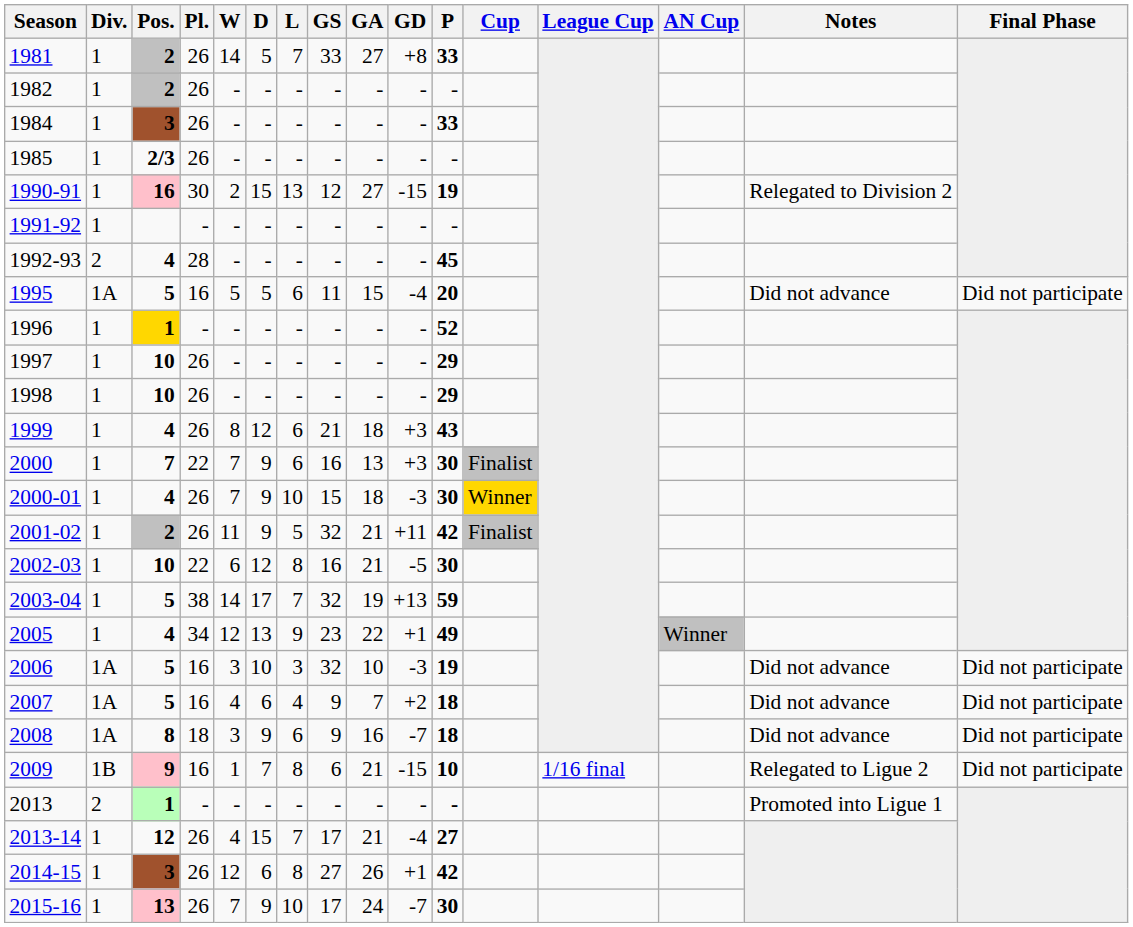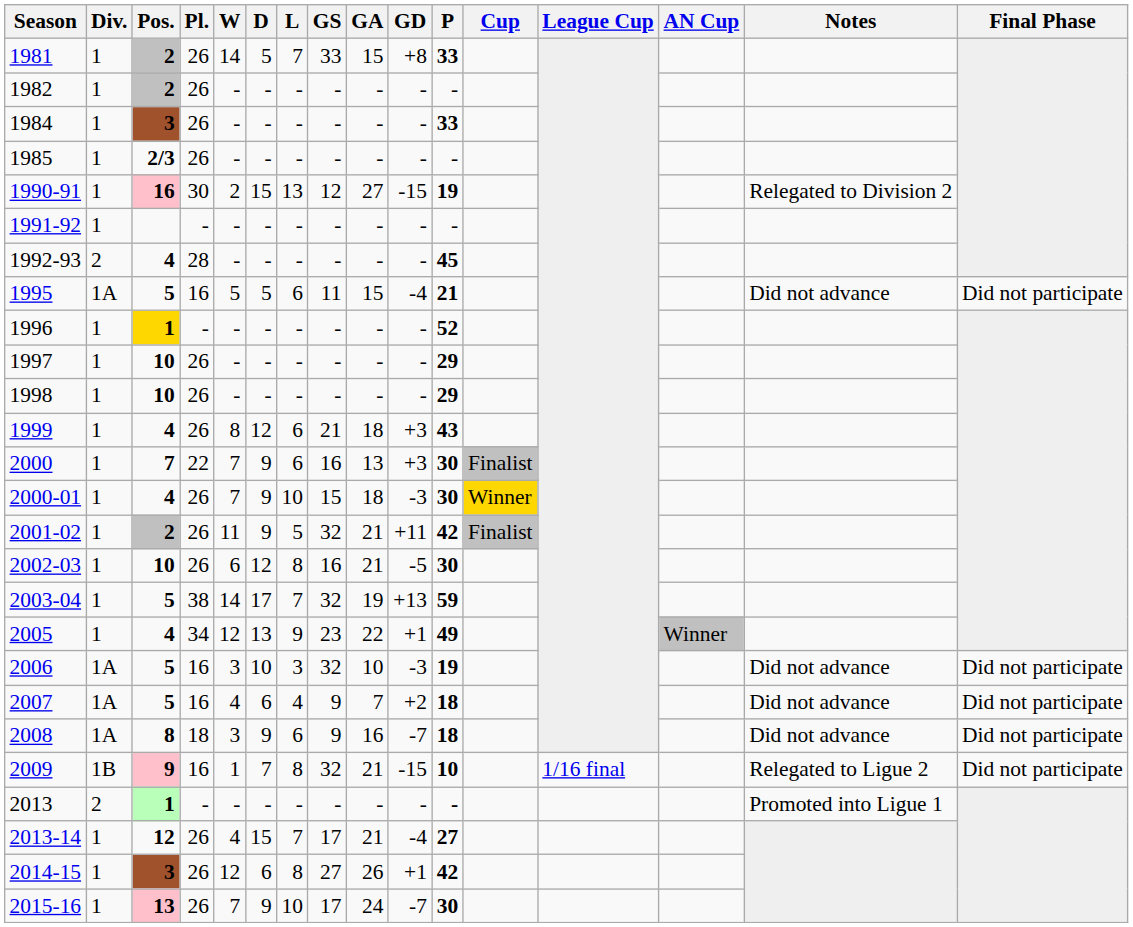 <table class="wikitable">
 <tr style="background:#efefef;">
 <th>Season</th>
 <th>Div.</th>
 <th>Pos.</th>
 <th>Pl.</th>
 <th>W</th>
 <th>D</th>
 <th>L</th>
 <th>GS</th>
 <th>GA</th>
 <th>GD</th>
 <th>P</th>
 <th><a href='#'>Cup</a></th>
 <th><a href='#'>League Cup</a></th>
 <th><a href='#'>AN Cup</a></th>
 <th>Notes</th>
 <th>Final Phase</th>
 </tr>
 <tr>
 <td><a href='#'>1981</a></td>
 <td>1</td>
 <td align=right bgcolor=silver><strong>2</strong></td>
 <td align=right>26</td>
 <td align=right>14</td>
 <td align=right>5</td>
 <td align=right>7</td>
 <td align=right>33</td>
-<td align=right>27</td>
+<td align=right>15</td>
 <td align=right>+8</td>
 <td align=right><strong>33</strong></td>
 <td></td>
 <td rowspan="21" bgcolor=#EFEFEF></td>
 <td></td>
 <td></td>
 <td rowspan="7" bgcolor=#EFEFEF></td>
 </tr>
 <tr>
 <td>1982</td>
 <td>1</td>
 <td align=right bgcolor=silver><strong>2</strong></td>
 <td align=right>26</td>
 <td align=right>-</td>
 <td align=right>-</td>
 <td align=right>-</td>
 <td align=right>-</td>
 <td align=right>-</td>
 <td align=right>-</td>
 <td align=right>-</td>
 <td></td>
 <td></td>
 <td></td>
 </tr>
 <tr>
 <td>1984</td>
 <td>1</td>
 <td align=right bgcolor=sienna><strong>3</strong></td>
 <td align=right>26</td>
 <td align=right>-</td>
 <td align=right>-</td>
 <td align=right>-</td>
 <td align=right>-</td>
 <td align=right>-</td>
 <td align=right>-</td>
 <td align=right><strong>33</strong></td>
 <td></td>
 <td></td>
 <td></td>
 </tr>
 <tr>
 <td>1985</td>
 <td>1</td>
 <td align=right><strong>2/3</strong></td>
 <td align=right>26</td>
 <td align=right>-</td>
 <td align=right>-</td>
 <td align=right>-</td>
 <td align=right>-</td>
 <td align=right>-</td>
 <td align=right>-</td>
 <td align=right>-</td>
 <td></td>
 <td></td>
 <td></td>
 </tr>
 <tr>
 <td><a href='#'>1990-91</a></td>
 <td>1</td>
 <td align=right bgcolor=#FFC0CB><strong>16</strong></td>
 <td align=right>30</td>
 <td align=right>2</td>
 <td align=right>15</td>
 <td align=right>13</td>
 <td align=right>12</td>
 <td align=right>27</td>
 <td align=right>-15</td>
 <td align=right><strong>19</strong></td>
 <td></td>
 <td></td>
 <td>Relegated to Division 2</td>
 </tr>
 <tr>
 <td><a href='#'>1991-92</a></td>
 <td>1</td>
 <td align=right></td>
 <td align=right>-</td>
 <td align=right>-</td>
 <td align=right>-</td>
 <td align=right>-</td>
 <td align=right>-</td>
 <td align=right>-</td>
 <td align=right>-</td>
 <td align=right>-</td>
 <td></td>
 <td></td>
 <td></td>
 </tr>
 <tr>
 <td>1992-93</td>
 <td>2</td>
 <td align=right><strong>4</strong></td>
 <td align=right>28</td>
 <td align=right>-</td>
 <td align=right>-</td>
 <td align=right>-</td>
 <td align=right>-</td>
 <td align=right>-</td>
 <td align=right>-</td>
 <td align=right><strong>45</strong></td>
 <td></td>
 <td></td>
 <td></td>
 </tr>
 <tr>
 <td><a href='#'>1995</a></td>
 <td>1A</td>
 <td align=right><strong>5</strong></td>
 <td align=right>16</td>
 <td align=right>5</td>
 <td align=right>5</td>
 <td align=right>6</td>
 <td align=right>11</td>
 <td align=right>15</td>
 <td align=right>-4</td>
-<td align=right><strong>20</strong></td>
+<td align=right><strong>21</strong></td>
 <td></td>
 <td></td>
 <td>Did not advance</td>
 <td>Did not participate</td>
 </tr>
 <tr>
 <td>1996</td>
 <td>1</td>
 <td align=right bgcolor=gold><strong>1</strong></td>
 <td align=right>-</td>
 <td align=right>-</td>
 <td align=right>-</td>
 <td align=right>-</td>
 <td align=right>-</td>
 <td align=right>-</td>
 <td align=right>-</td>
 <td align=right><strong>52</strong></td>
 <td></td>
 <td></td>
 <td></td>
 <td rowspan="10" bgcolor=#EFEFEF></td>
 </tr>
 <tr>
 <td>1997</td>
 <td>1</td>
 <td align=right><strong>10</strong></td>
 <td align=right>26</td>
 <td align=right>-</td>
 <td align=right>-</td>
 <td align=right>-</td>
 <td align=right>-</td>
 <td align=right>-</td>
 <td align=right>-</td>
 <td align=right><strong>29</strong></td>
 <td></td>
 <td></td>
 <td></td>
 </tr>
 <tr>
 <td>1998</td>
 <td>1</td>
 <td align=right><strong>10</strong></td>
 <td align=right>26</td>
 <td align=right>-</td>
 <td align=right>-</td>
 <td align=right>-</td>
 <td align=right>-</td>
 <td align=right>-</td>
 <td align=right>-</td>
 <td align=right><strong>29</strong></td>
 <td></td>
 <td></td>
 <td></td>
 </tr>
 <tr>
 <td><a href='#'>1999</a></td>
 <td>1</td>
 <td align=right><strong>4</strong></td>
 <td align=right>26</td>
 <td align=right>8</td>
 <td align=right>12</td>
 <td align=right>6</td>
 <td align=right>21</td>
 <td align=right>18</td>
 <td align=right>+3</td>
 <td align=right><strong>43</strong></td>
 <td></td>
 <td></td>
 <td></td>
 </tr>
 <tr>
 <td><a href='#'>2000</a></td>
 <td>1</td>
 <td align=right><strong>7</strong></td>
 <td align=right>22</td>
 <td align=right>7</td>
 <td align=right>9</td>
 <td align=right>6</td>
 <td align=right>16</td>
 <td align=right>13</td>
 <td align=right>+3</td>
 <td align=right><strong>30</strong></td>
 <td bgcolor=silver>Finalist</td>
 <td></td>
 <td></td>
 </tr>
 <tr>
 <td><a href='#'>2000-01</a></td>
 <td>1</td>
 <td align=right><strong>4</strong></td>
 <td align=right>26</td>
 <td align=right>7</td>
 <td align=right>9</td>
 <td align=right>10</td>
 <td align=right>15</td>
 <td align=right>18</td>
 <td align=right>-3</td>
 <td align=right><strong>30</strong></td>
 <td bgcolor=gold>Winner</td>
 <td></td>
 <td></td>
 </tr>
 <tr>
 <td><a href='#'>2001-02</a></td>
 <td>1</td>
 <td align=right bgcolor=silver><strong>2</strong></td>
 <td align=right>26</td>
 <td align=right>11</td>
 <td align=right>9</td>
 <td align=right>5</td>
 <td align=right>32</td>
 <td align=right>21</td>
 <td align=right>+11</td>
 <td align=right><strong>42</strong></td>
 <td bgcolor=silver>Finalist</td>
 <td></td>
 <td></td>
 </tr>
 <tr>
 <td><a href='#'>2002-03</a></td>
 <td>1</td>
 <td align=right><strong>10</strong></td>
-<td align=right>22</td>
+<td align=right>26</td>
 <td align=right>6</td>
 <td align=right>12</td>
 <td align=right>8</td>
 <td align=right>16</td>
 <td align=right>21</td>
 <td align=right>-5</td>
 <td align=right><strong>30</strong></td>
 <td></td>
 <td></td>
 <td></td>
 </tr>
 <tr>
 <td><a href='#'>2003-04</a></td>
 <td>1</td>
 <td align=right><strong>5</strong></td>
 <td align=right>38</td>
 <td align=right>14</td>
 <td align=right>17</td>
 <td align=right>7</td>
 <td align=right>32</td>
 <td align=right>19</td>
 <td align=right>+13</td>
 <td align=right><strong>59</strong></td>
 <td></td>
 <td></td>
 <td></td>
 </tr>
 <tr>
 <td><a href='#'>2005</a></td>
 <td>1</td>
 <td align=right><strong>4</strong></td>
 <td align=right>34</td>
 <td align=right>12</td>
 <td align=right>13</td>
 <td align=right>9</td>
 <td align=right>23</td>
 <td align=right>22</td>
 <td align=right>+1</td>
 <td align=right><strong>49</strong></td>
 <td></td>
 <td bgcolor=silver>Winner</td>
 <td></td>
 </tr>
 <tr>
 <td><a href='#'>2006</a></td>
 <td>1A</td>
 <td align=right><strong>5</strong></td>
 <td align=right>16</td>
 <td align=right>3</td>
 <td align=right>10</td>
 <td align=right>3</td>
 <td align=right>32</td>
 <td align=right>10</td>
 <td align=right>-3</td>
 <td align=right><strong>19</strong></td>
 <td></td>
 <td></td>
 <td>Did not advance</td>
 <td>Did not participate</td>
 </tr>
 <tr>
 <td><a href='#'>2007</a></td>
 <td>1A</td>
 <td align=right><strong>5</strong></td>
 <td align=right>16</td>
 <td align=right>4</td>
 <td align=right>6</td>
 <td align=right>4</td>
 <td align=right>9</td>
 <td align=right>7</td>
 <td align=right>+2</td>
 <td align=right><strong>18</strong></td>
 <td></td>
 <td></td>
 <td>Did not advance</td>
 <td>Did not participate</td>
 </tr>
 <tr>
 <td><a href='#'>2008</a></td>
 <td>1A</td>
 <td align=right><strong>8</strong></td>
 <td align=right>18</td>
 <td align=right>3</td>
 <td align=right>9</td>
 <td align=right>6</td>
 <td align=right>9</td>
 <td align=right>16</td>
 <td align=right>-7</td>
 <td align=right><strong>18</strong></td>
 <td></td>
 <td></td>
 <td>Did not advance</td>
 <td>Did not participate</td>
 </tr>
 <tr>
 <td><a href='#'>2009</a></td>
 <td>1B</td>
 <td align=right bgcolor=#FFC0CB><strong>9</strong></td>
 <td align=right>16</td>
 <td align=right>1</td>
 <td align=right>7</td>
 <td align=right>8</td>
-<td align=right>6</td>
+<td align=right>32</td>
 <td align=right>21</td>
 <td align=right>-15</td>
 <td align=right><strong>10</strong></td>
 <td></td>
 <td><a href='#'>1/16 final</a></td>
 <td></td>
 <td>Relegated to Ligue 2</td>
 <td>Did not participate</td>
 </tr>
 <tr>
 <td>2013</td>
 <td>2</td>
 <td align=right bgcolor=#B9FFB9><strong>1</strong></td>
 <td align=right>-</td>
 <td align=right>-</td>
 <td align=right>-</td>
 <td align=right>-</td>
 <td align=right>-</td>
 <td align=right>-</td>
 <td align=right>-</td>
 <td align=right><strong>-</strong></td>
 <td></td>
 <td></td>
 <td></td>
 <td>Promoted into Ligue 1</td>
 <td rowspan="4" bgcolor=#EFEFEF></td>
 </tr>
 <tr>
 <td><a href='#'>2013-14</a></td>
 <td>1</td>
 <td align=right><strong>12</strong></td>
 <td align=right>26</td>
 <td align=right>4</td>
 <td align=right>15</td>
 <td align=right>7</td>
 <td align=right>17</td>
 <td align=right>21</td>
 <td align=right>-4</td>
 <td align=right><strong>27</strong></td>
 <td></td>
 <td></td>
 <td></td>
 <td rowspan=3 bgcolor=EFEFEF></td>
 </tr>
 <tr>
 <td><a href='#'>2014-15</a></td>
 <td>1</td>
 <td align=right bgcolor=sienna><strong>3</strong></td>
 <td align=right>26</td>
 <td align=right>12</td>
 <td align=right>6</td>
 <td align=right>8</td>
 <td align=right>27</td>
 <td align=right>26</td>
 <td align=right>+1</td>
 <td align=right><strong>42</strong></td>
 <td></td>
 <td></td>
 <td></td>
 </tr>
 <tr>
 <td><a href='#'>2015-16</a></td>
 <td>1</td>
 <td align=right bgcolor=FFC0CB><strong>13</strong></td>
 <td align=right>26</td>
 <td align=right>7</td>
 <td align=right>9</td>
 <td align=right>10</td>
 <td align=right>17</td>
 <td align=right>24</td>
 <td align=right>-7</td>
 <td align=right><strong>30</strong></td>
 <td></td>
 <td></td>
 <td></td>
 </tr>
 </table>
